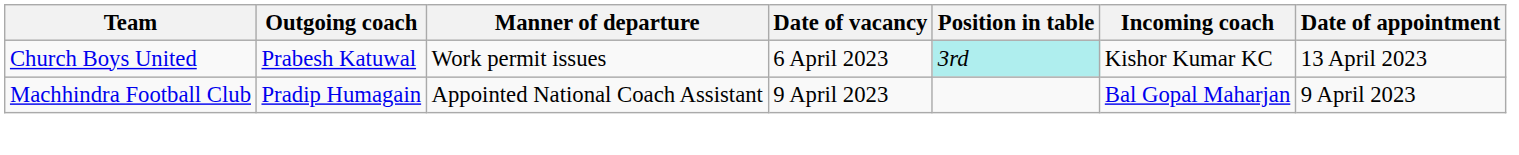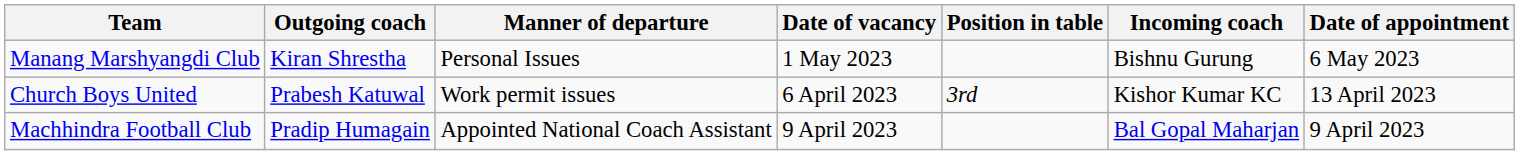 <table class="wikitable">
 <tr>
 <th>Team</th>
 <th>Outgoing coach</th>
 <th>Manner of departure</th>
 <th>Date of vacancy</th>
 <th>Position in table</th>
 <th>Incoming coach</th>
 <th>Date of appointment</th>
 </tr>
 <tr>
+<td><a href='#'>Manang Marshyangdi Club</a></td>
+<td> <a href='#'>Kiran Shrestha</a></td>
+<td>Personal Issues</td>
+<td>1 May 2023</td>
+<td></td>
+<td> Bishnu Gurung</td>
+<td>6 May 2023</td>
+</tr>
+<tr>
 <td><a href='#'>Church Boys United</a></td>
 <td> <a href='#'>Prabesh Katuwal</a></td>
 <td>Work permit issues</td>
 <td>6 April 2023</td>
-<td style="background: paleturquoise;"><em>3rd</em></td>
+<td><em>3rd</em></td>
 <td> Kishor Kumar KC</td>
 <td>13 April 2023</td>
 </tr>
 <tr>
 <td><a href='#'>Machhindra Football Club</a></td>
 <td> <a href='#'>Pradip Humagain</a></td>
 <td>Appointed National Coach Assistant</td>
 <td>9 April 2023</td>
 <td></td>
 <td> <a href='#'>Bal Gopal Maharjan</a></td>
 <td>9 April 2023</td>
 </tr>
 </table>
